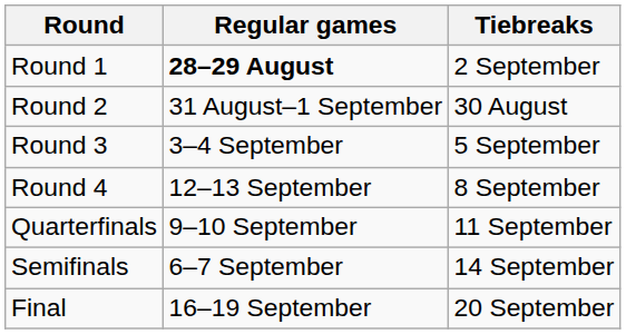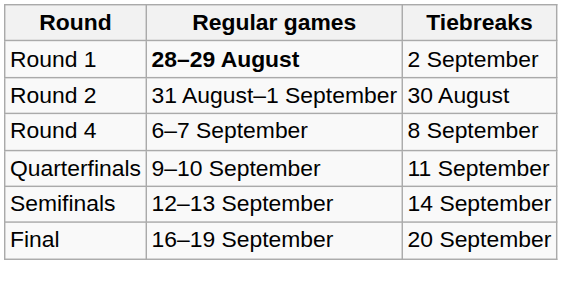 <table class="wikitable">
 <tr>
 <th>Round</th>
 <th>Regular games</th>
 <th>Tiebreaks</th>
 </tr>
 <tr>
 <td>Round 1</td>
 <td><strong>28–29 August</strong></td>
 <td>2 September</td>
 </tr>
 <tr>
 <td>Round 2</td>
 <td>31 August–1 September</td>
 <td>30 August</td>
 </tr>
 <tr>
-<td>Round 3</td>
-<td>3–4 September</td>
-<td>5 September</td>
-</tr>
-<tr>
 <td>Round 4</td>
-<td>12–13 September</td>
+<td>6–7 September</td>
 <td>8 September</td>
 </tr>
 <tr>
 <td>Quarterfinals</td>
 <td>9–10 September</td>
 <td>11 September</td>
 </tr>
 <tr>
 <td>Semifinals</td>
-<td>6–7 September</td>
+<td>12–13 September</td>
 <td>14 September</td>
 </tr>
 <tr>
 <td>Final</td>
 <td>16–19 September</td>
 <td>20 September</td>
 </tr>
 </table>
